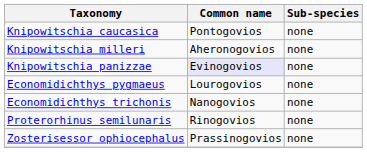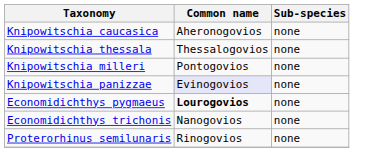 <table class="wikitable">
 <tr>
 <th>Taxonomy</th>
 <th>Common name</th>
 <th>Sub-species</th>
 </tr>
 <tr>
 <td><a href='#'>Knipowitschia caucasica</a></td>
-<td>Pontogovios</td>
+<td>Aheronogovios</td>
+<td>none</td>
+</tr>
+<tr>
+<td><a href='#'>Knipowitschia thessala</a></td>
+<td>Thessalogovios</td>
 <td>none</td>
 </tr>
 <tr>
 <td><a href='#'>Knipowitschia milleri</a></td>
-<td>Aheronogovios</td>
+<td>Pontogovios</td>
 <td>none</td>
 </tr>
 <tr>
 <td><a href='#'>Knipowitschia panizzae</a></td>
 <td style="background: lavender;">Evinogovios</td>
 <td>none</td>
 </tr>
 <tr>
 <td><a href='#'>Economidichthys pygmaeus</a></td>
-<td>Lourogovios</td>
+<td><strong>Lourogovios</strong></td>
 <td>none</td>
 </tr>
 <tr>
 <td><a href='#'>Economidichthys trichonis</a></td>
 <td>Nanogovios</td>
 <td>none</td>
 </tr>
 <tr>
 <td><a href='#'>Proterorhinus semilunaris</a></td>
 <td>Rinogovios</td>
 <td>none</td>
 </tr>
 <tr>
-<td><a href='#'>Zosterisessor ophiocephalus</a></td>
-<td>Prassinogovios</td>
-<td>none</td>
-</tr>
-<tr>
 </tr>
 </table>
